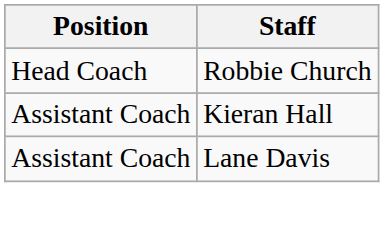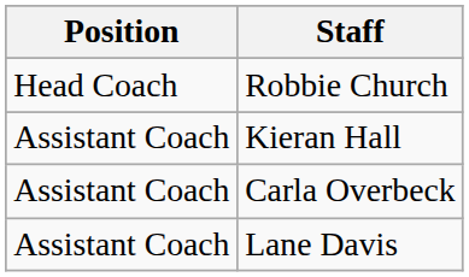 <table class="wikitable">
 <tr>
 <th>Position</th>
 <th>Staff</th>
 </tr>
 <tr>
 <td>Head Coach</td>
 <td>Robbie Church</td>
 </tr>
 <tr>
 <td>Assistant Coach</td>
 <td>Kieran Hall</td>
 </tr>
 <tr>
 <td>Assistant Coach</td>
+<td>Carla Overbeck</td>
+</tr>
+<tr>
+<td>Assistant Coach</td>
 <td>Lane Davis</td>
 </tr>
 </table>
